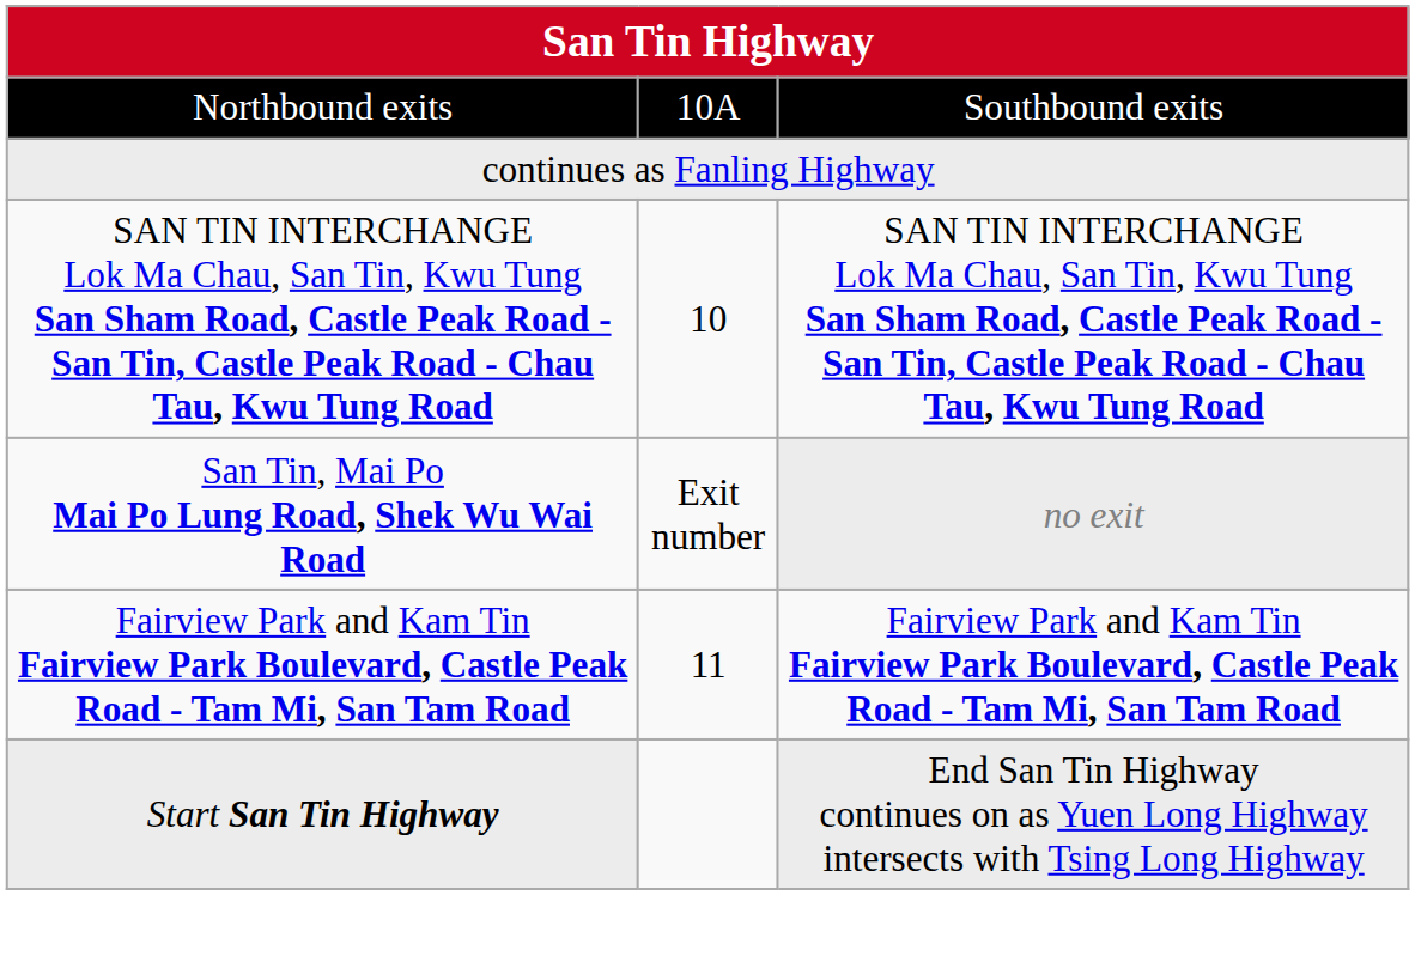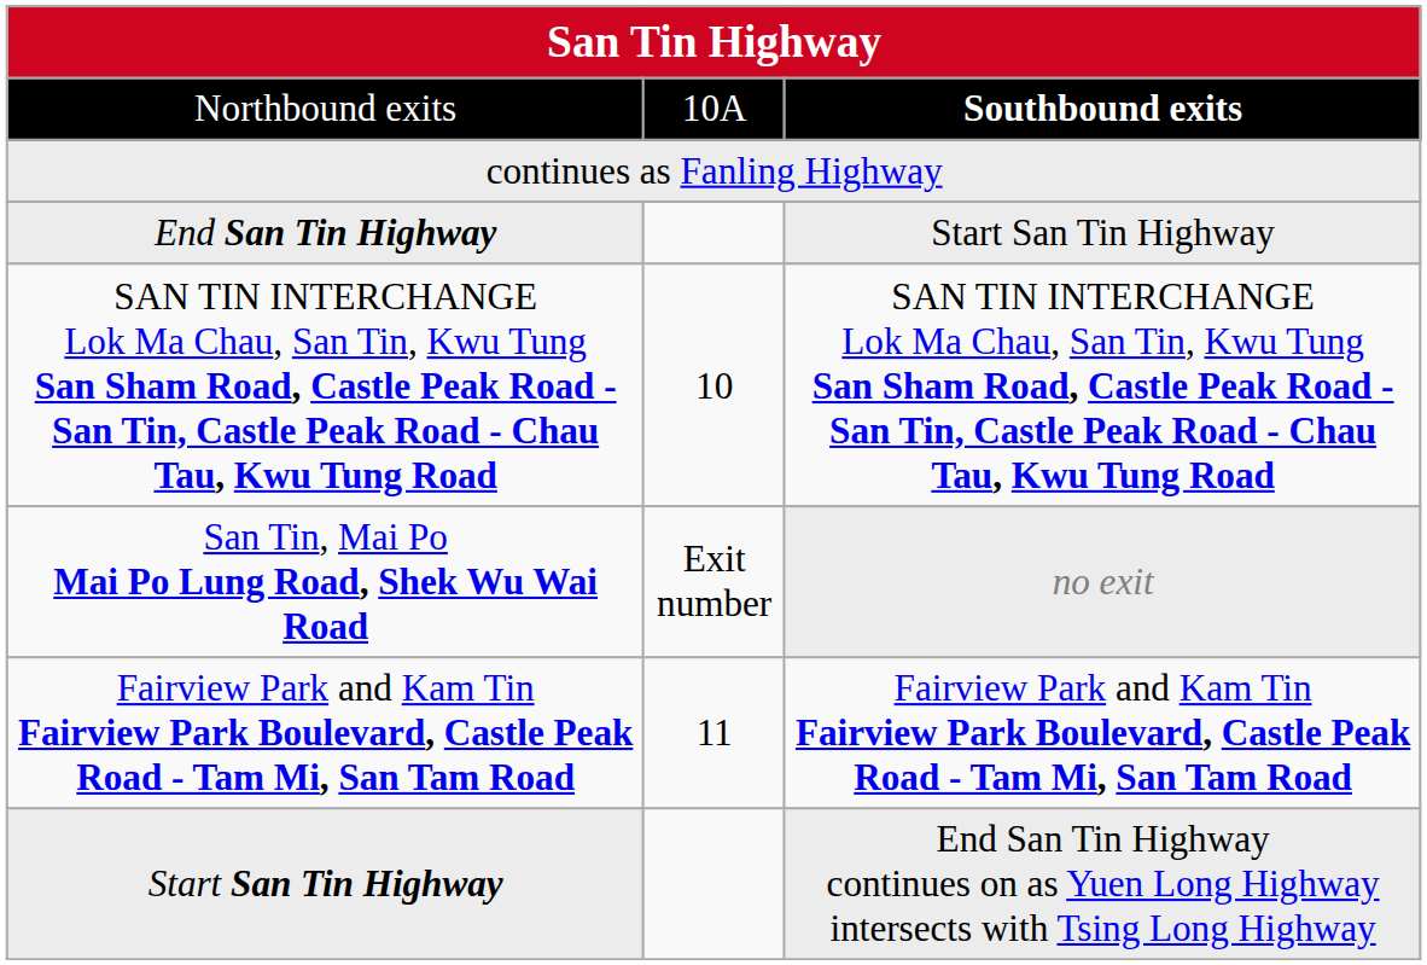 <table border=1 cellpadding=2 style="margin-left:1em; margin-bottom: 1em; color: black; border-collapse: collapse; font-size: 95%;" class="wikitable">
 <tr align="center" style="background:#CF0421; color: white;font-size:120%;">
 <td colspan="3"><strong>San Tin Highway</strong> </td>
 </tr>
 <tr align="center" style="background:#000000; color:white;">
 <td width="250px">Northbound exits</td>
 <td>10A</td>
-<td width="250px">Southbound exits</td>
+<td width="250px"><strong>Southbound exits</strong></td>
 </tr>
 <tr align="center">
 <td colspan="3" style="background: #ececec; color: black;" class="table-na"> continues as <a href='#'>Fanling Highway</a></td>
+</tr>
+<tr align="center">
+<td style="background: #ececec; color: black;" class="table-na"><em>End <strong>San Tin Highway<strong><em> </td>
+<td></td>
+<td style="background: #ececec; color: black;" class="table-na"></em>Start </strong>San Tin Highway</em></strong> </td>
 </tr>
 <tr align="center">
 <td>SAN TIN INTERCHANGE<br><a href='#'>Lok Ma Chau</a>, <a href='#'>San Tin</a>, <a href='#'>Kwu Tung</a><br><strong><a href='#'>San Sham Road</a>, <a href='#'>Castle Peak Road - San Tin, Castle Peak Road - Chau Tau</a>, <a href='#'>Kwu Tung Road</a></strong></td>
 <td>10</td>
 <td>SAN TIN INTERCHANGE<br><a href='#'>Lok Ma Chau</a>, <a href='#'>San Tin</a>, <a href='#'>Kwu Tung</a><br><strong><a href='#'>San Sham Road</a>, <a href='#'>Castle Peak Road - San Tin, Castle Peak Road - Chau Tau</a>, <a href='#'>Kwu Tung Road</a></strong></td>
 </tr>
 <tr align="center">
 <td><a href='#'>San Tin</a>, <a href='#'>Mai Po</a><br><strong><a href='#'>Mai Po Lung Road</a>, <a href='#'>Shek Wu Wai Road</a></strong></td>
 <td width="50px">Exit number</td>
 <td style="background: #ececec; color: grey;" class="table-na"><em>no exit</em></td>
 </tr>
 <tr align="center">
 <td><a href='#'>Fairview Park</a> and <a href='#'>Kam Tin</a><br><strong><a href='#'>Fairview Park Boulevard</a>, <a href='#'>Castle Peak Road - Tam Mi</a>, <a href='#'>San Tam Road</a></strong></td>
 <td>11</td>
 <td><a href='#'>Fairview Park</a> and <a href='#'>Kam Tin</a><br><strong><a href='#'>Fairview Park Boulevard</a>, <a href='#'>Castle Peak Road - Tam Mi</a>, <a href='#'>San Tam Road</a></strong></td>
 </tr>
 <tr align="center">
 <td style="background: #ececec; color: black;" class="table-na"><em>Start <strong>San Tin Highway<strong><em> </td>
 <td></td>
 <td style="background: #ececec; color: black;" class="table-na"></em>End </strong>San Tin Highway</em></strong> <br>continues on as <a href='#'>Yuen Long Highway</a> <br>intersects with <a href='#'>Tsing Long Highway</a> </td>
 </tr>
 </table>
